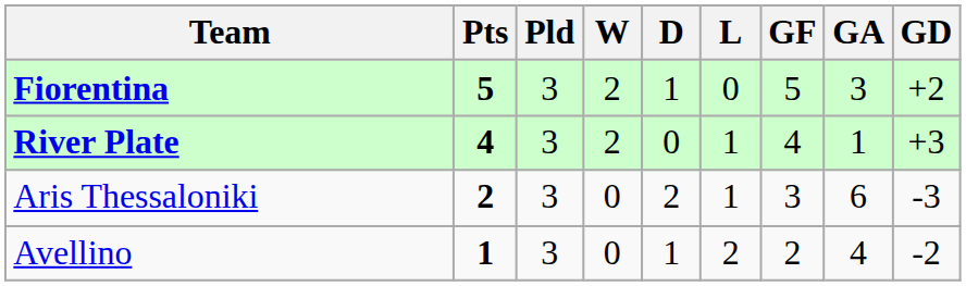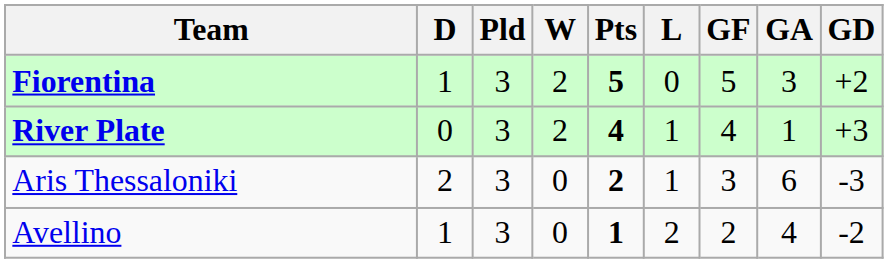 <table class="wikitable" style="text-align:center;">
 <tr>
 <th width=200>Team</th>
-<th width=20>Pts</th>
+<th width=20>D</th>
 <th width=20>Pld</th>
 <th width=20>W</th>
-<th width=20>D</th>
+<th width=20>Pts</th>
 <th width=20>L</th>
 <th width=20>GF</th>
 <th width=20>GA</th>
 <th width=20>GD</th>
 </tr>
 <tr style="background:#ccffcc">
 <td style="text-align:left"><strong> <a href='#'>Fiorentina</a></strong></td>
-<td><strong>5</strong></td>
+<td>1</td>
 <td>3</td>
 <td>2</td>
-<td>1</td>
+<td><strong>5</strong></td>
 <td>0</td>
 <td>5</td>
 <td>3</td>
 <td>+2</td>
 </tr>
 <tr style="background:#ccffcc">
 <td style="text-align:left"><strong> <a href='#'>River Plate</a></strong></td>
-<td><strong>4</strong></td>
+<td>0</td>
 <td>3</td>
 <td>2</td>
-<td>0</td>
+<td><strong>4</strong></td>
 <td>1</td>
 <td>4</td>
 <td>1</td>
 <td>+3</td>
 </tr>
 <tr>
 <td style="text-align:left"> <a href='#'>Aris Thessaloniki</a></td>
-<td><strong>2</strong></td>
+<td>2</td>
 <td>3</td>
 <td>0</td>
-<td>2</td>
+<td><strong>2</strong></td>
 <td>1</td>
 <td>3</td>
 <td>6</td>
 <td>-3</td>
 </tr>
 <tr>
 <td style="text-align:left"> <a href='#'>Avellino</a></td>
-<td><strong>1</strong></td>
+<td>1</td>
 <td>3</td>
 <td>0</td>
-<td>1</td>
+<td><strong>1</strong></td>
 <td>2</td>
 <td>2</td>
 <td>4</td>
 <td>-2</td>
 </tr>
 </table>
